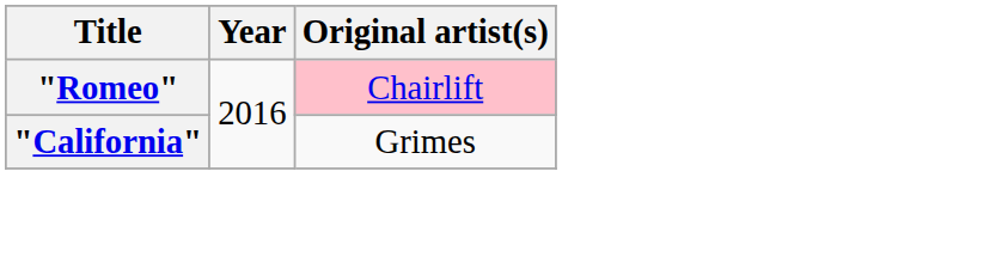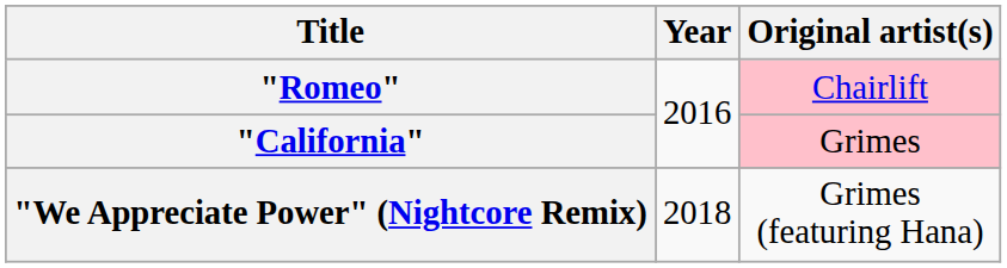 <table class="wikitable plainrowheaders" style="text-align:center">
 <tr>
 <th scope="col">Title</th>
 <th scope="col">Year</th>
 <th scope="col">Original artist(s)</th>
 </tr>
 <tr>
 <th scope="row">"<a href='#'>Romeo</a>"</th>
 <td rowspan="2">2016</td>
 <td style="background: pink;"><a href='#'>Chairlift</a></td>
 </tr>
 <tr>
 <th scope="row">"<a href='#'>California</a>"</th>
-<td>Grimes</td>
+<td style="background: pink;">Grimes</td>
+</tr>
+<tr>
+<th scope="row">"We Appreciate Power" <span>(<a href='#'>Nightcore</a> Remix)</span></th>
+<td>2018</td>
+<td>Grimes<br><span>(featuring Hana)</span></td>
 </tr>
 </table>
